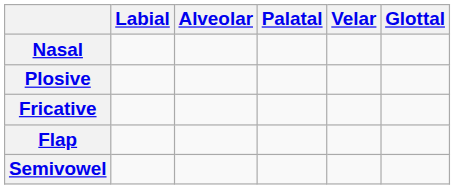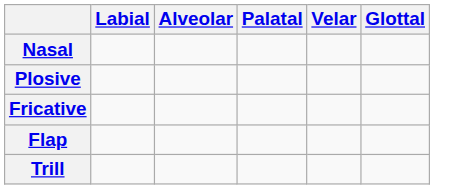 <table class="wikitable" style="text-align:center;">
 <tr>
 <th></th>
 <th><a href='#'>Labial</a></th>
 <th><a href='#'>Alveolar</a></th>
 <th><a href='#'>Palatal</a></th>
 <th><a href='#'>Velar</a></th>
 <th><a href='#'>Glottal</a></th>
 </tr>
 <tr>
 <th><a href='#'>Nasal</a></th>
 <td> </td>
 <td> </td>
 <td></td>
 <td></td>
 <td></td>
 </tr>
 <tr>
 <th><a href='#'>Plosive</a></th>
 <td> </td>
 <td> </td>
 <td> </td>
 <td> </td>
 <td> </td>
 </tr>
 <tr>
 <th><a href='#'>Fricative</a></th>
 <td></td>
 <td> </td>
 <td> </td>
 <td></td>
 <td> </td>
 </tr>
 <tr>
 <th><a href='#'>Flap</a></th>
 <td></td>
 <td> </td>
 <td></td>
 <td></td>
 <td></td>
 </tr>
 <tr>
-<th><a href='#'>Semivowel</a></th>
-<td> </td>
+<th><a href='#'>Trill</a></th>
 <td></td>
 <td> </td>
 <td></td>
 <td></td>
+<td></td>
 </tr>
 </table>
